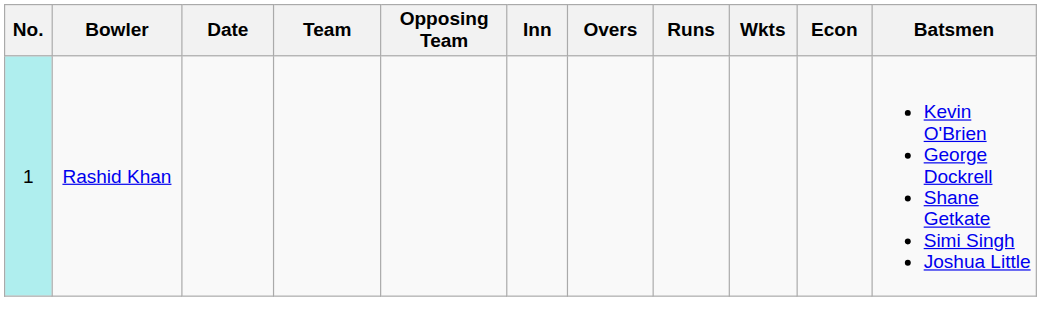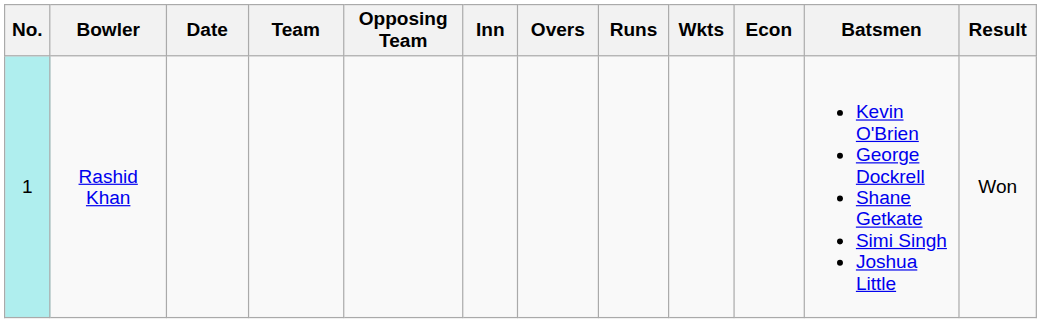 <table class="wikitable" style="font-size: 100%">
 <tr align=center>
 <th scope="col" width="38">No.</th>
 <th scope="col" width="145">Bowler</th>
 <th scope="col" width="100">Date</th>
 <th scope="col" width="120">Team</th>
 <th scope="col" width="120">Opposing Team</th>
 <th scope="col" width="60">Inn</th>
 <th scope="col" width="82">Overs</th>
 <th scope="col" width="70">Runs</th>
 <th scope="col" width="60">Wkts</th>
 <th scope="col" width="70">Econ</th>
 <th scope="col" width="160" class="unsortable">Batsmen</th>
+<th scope="col" width="70">Result</th>
 </tr>
 <tr align=center>
 <td scope="row" style="background: paleturquoise;">1</td>
 <td><a href='#'>Rashid Khan</a></td>
 <td></td>
 <td></td>
 <td></td>
 <td></td>
 <td></td>
 <td></td>
 <td></td>
 <td></td>
 <td align=left><br><ul><li><a href='#'>Kevin O'Brien</a></li><li><a href='#'>George Dockrell</a></li><li><a href='#'>Shane Getkate</a></li><li><a href='#'>Simi Singh</a></li><li><a href='#'>Joshua Little</a></li></ul></td>
+<td>Won</td>
 </tr>
 </table>
